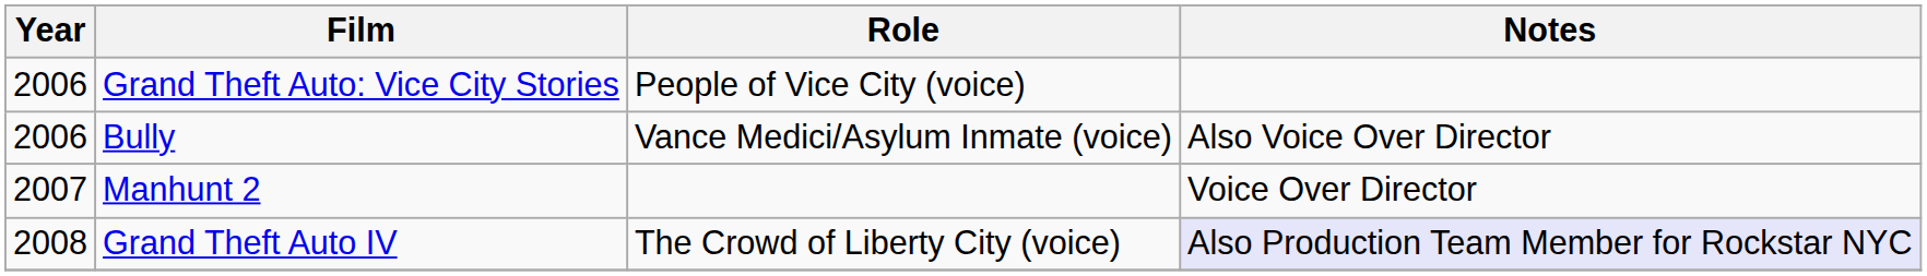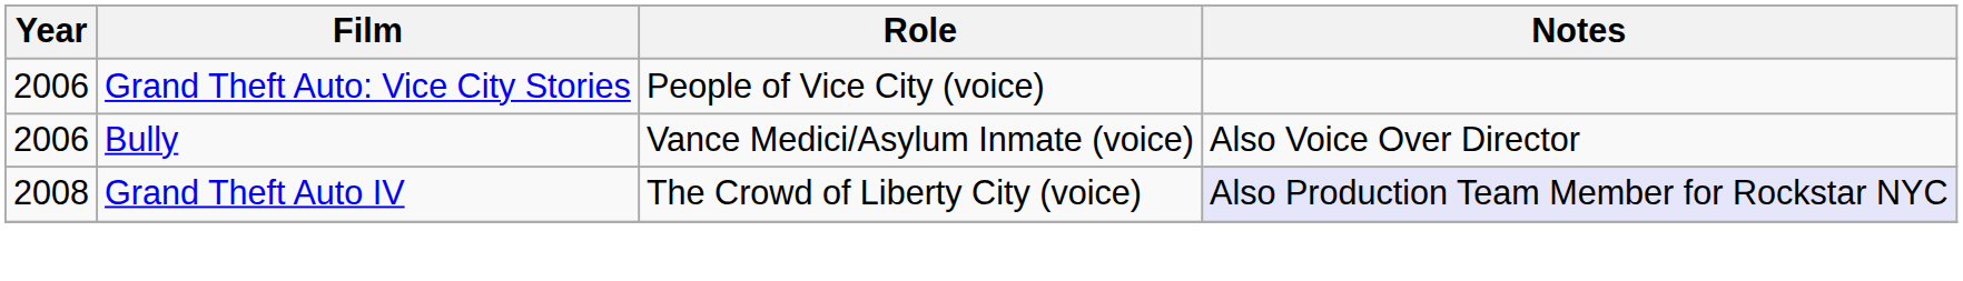 <table class="wikitable sortable">
 <tr>
 <th>Year</th>
 <th>Film</th>
 <th>Role</th>
 <th class = "unsortable">Notes</th>
 </tr>
 <tr>
 <td>2006</td>
 <td><a href='#'>Grand Theft Auto: Vice City Stories</a></td>
 <td>People of Vice City (voice)</td>
 <td></td>
 </tr>
 <tr>
 <td>2006</td>
 <td><a href='#'>Bully</a></td>
 <td>Vance Medici/Asylum Inmate (voice)</td>
 <td>Also Voice Over Director</td>
 </tr>
 <tr>
-<td>2007</td>
-<td><a href='#'>Manhunt 2</a></td>
-<td></td>
-<td>Voice Over Director</td>
-</tr>
-<tr>
 <td>2008</td>
 <td><a href='#'>Grand Theft Auto IV</a></td>
 <td>The Crowd of Liberty City (voice)</td>
 <td style="background: lavender;">Also Production Team Member for Rockstar NYC</td>
 </tr>
 <tr>
 </tr>
 </table>
